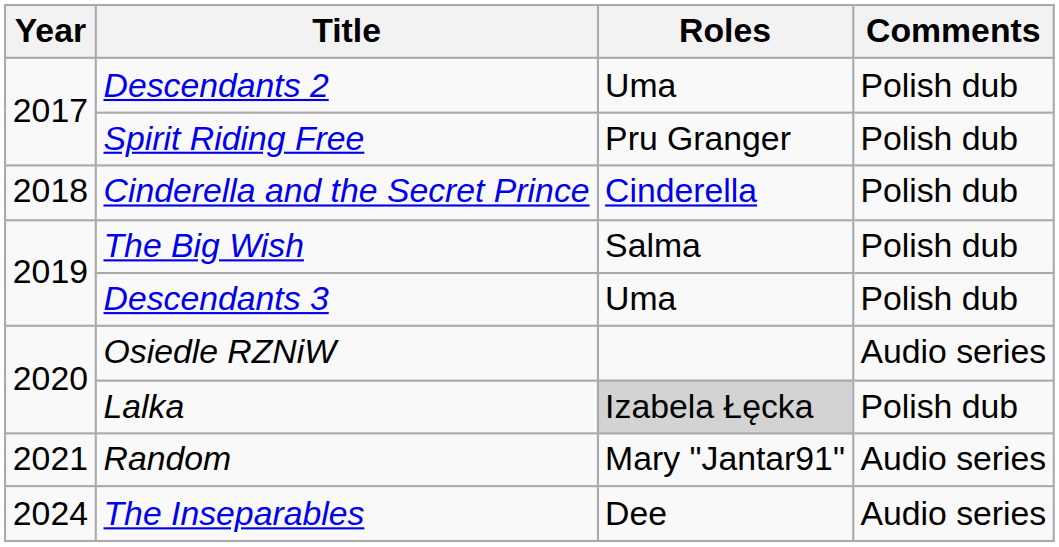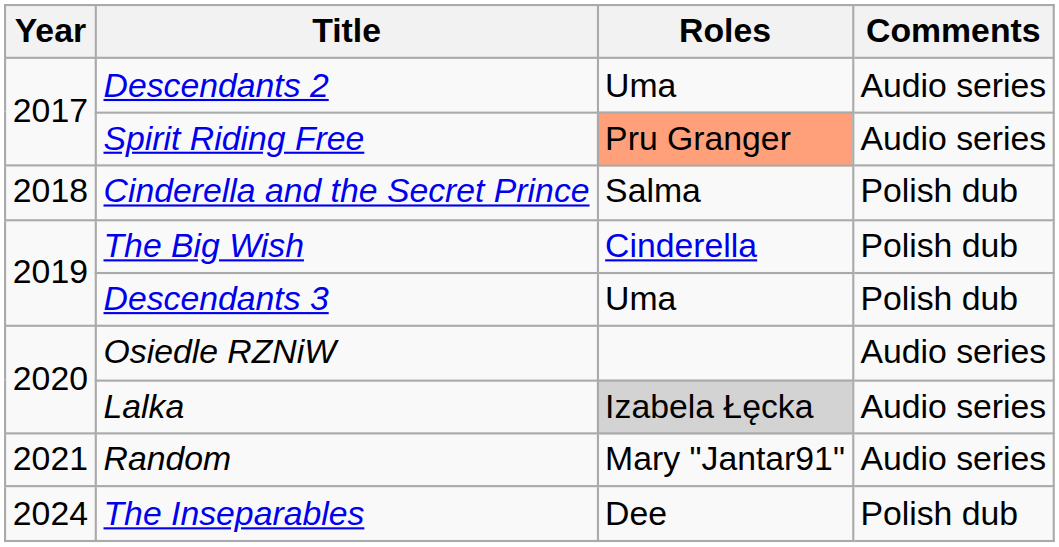 <table class="wikitable">
 <tr>
 <th>Year</th>
 <th>Title</th>
 <th>Roles</th>
 <th>Comments</th>
 </tr>
 <tr>
 <td rowspan="2">2017</td>
 <td><em><a href='#'>Descendants 2</a></em></td>
 <td>Uma</td>
-<td>Polish dub</td>
+<td>Audio series</td>
 </tr>
 <tr>
 <td><em><a href='#'>Spirit Riding Free</a></em></td>
-<td>Pru Granger</td>
-<td>Polish dub</td>
+<td style="background: lightsalmon;">Pru Granger</td>
+<td>Audio series</td>
 </tr>
 <tr>
 <td>2018</td>
 <td><em><a href='#'>Cinderella and the Secret Prince</a></em></td>
-<td><a href='#'>Cinderella</a></td>
+<td>Salma</td>
 <td>Polish dub</td>
 </tr>
 <tr>
 <td rowspan="2">2019</td>
 <td><em><a href='#'>The Big Wish</a></em></td>
-<td>Salma</td>
+<td><a href='#'>Cinderella</a></td>
 <td>Polish dub</td>
 </tr>
 <tr>
 <td><em><a href='#'>Descendants 3</a></em></td>
 <td>Uma</td>
 <td>Polish dub</td>
 </tr>
 <tr>
 <td rowspan="2">2020</td>
 <td><em>Osiedle RZNiW</em></td>
 <td></td>
 <td>Audio series</td>
 </tr>
 <tr>
 <td><em>Lalka</em></td>
 <td style="background: lightgrey;">Izabela Łęcka</td>
-<td>Polish dub</td>
+<td>Audio series</td>
 </tr>
 <tr>
 <td>2021</td>
 <td><em>Random</em></td>
 <td>Mary "Jantar91"</td>
 <td>Audio series</td>
 </tr>
 <tr>
 <td>2024</td>
 <td><em><a href='#'>The Inseparables</a></em></td>
 <td>Dee</td>
-<td>Audio series</td>
+<td>Polish dub</td>
 </tr>
 </table>
